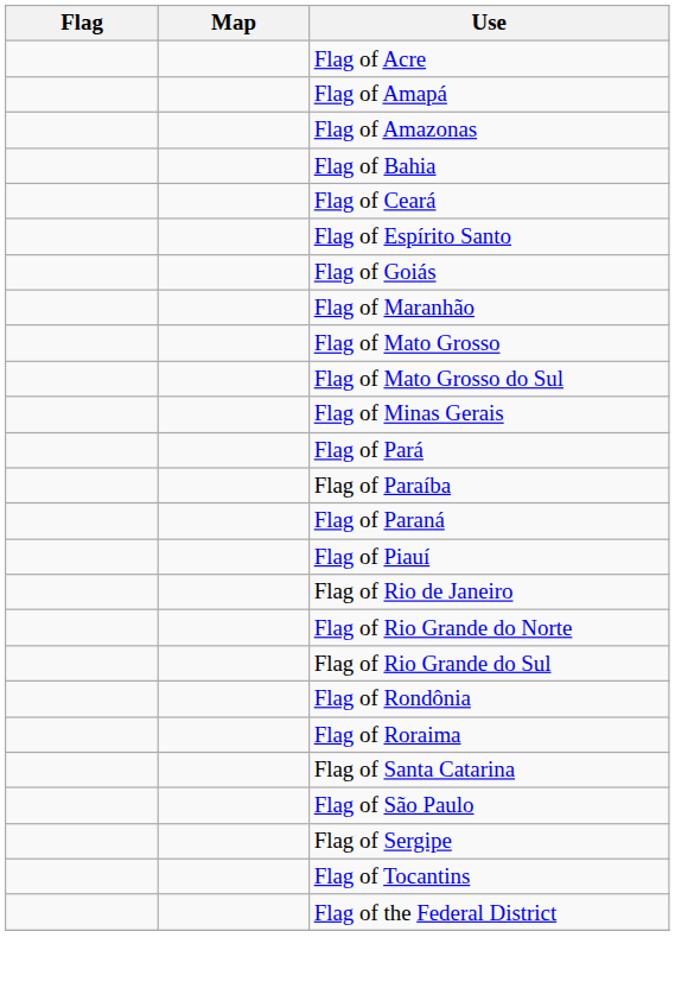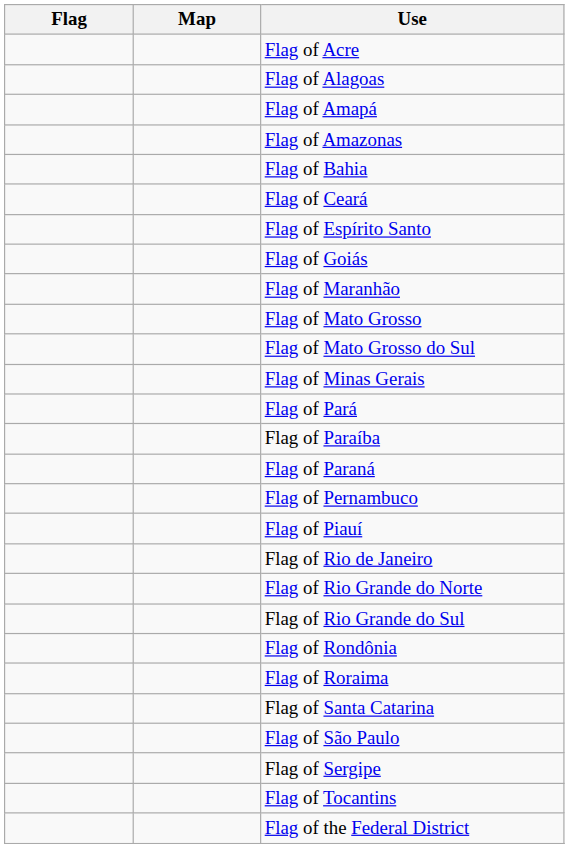 <table class="wikitable noresize" style="background: #f9f9f9">
 <tr>
 <th width="102">Flag</th>
 <th width="100">Map</th>
 <th width="250">Use</th>
 </tr>
 <tr>
 <td></td>
 <td></td>
 <td><a href='#'>Flag</a> of <a href='#'>Acre</a></td>
+</tr>
+<tr>
+<td></td>
+<td></td>
+<td><a href='#'>Flag</a> of <a href='#'>Alagoas</a></td>
 </tr>
 <tr>
 <td></td>
 <td></td>
 <td><a href='#'>Flag</a> of <a href='#'>Amapá</a></td>
 </tr>
 <tr>
 <td></td>
 <td></td>
 <td><a href='#'>Flag</a> of <a href='#'>Amazonas</a></td>
 </tr>
 <tr>
 <td></td>
 <td></td>
 <td><a href='#'>Flag</a> of <a href='#'>Bahia</a></td>
 </tr>
 <tr>
 <td></td>
 <td></td>
 <td><a href='#'>Flag</a> of <a href='#'>Ceará</a></td>
 </tr>
 <tr>
 <td></td>
 <td></td>
 <td><a href='#'>Flag</a> of <a href='#'>Espírito Santo</a></td>
 </tr>
 <tr>
 <td></td>
 <td></td>
 <td><a href='#'>Flag</a> of <a href='#'>Goiás</a></td>
 </tr>
 <tr>
 <td></td>
 <td></td>
 <td><a href='#'>Flag</a> of <a href='#'>Maranhão</a></td>
 </tr>
 <tr>
 <td></td>
 <td></td>
 <td><a href='#'>Flag</a> of <a href='#'>Mato Grosso</a></td>
 </tr>
 <tr>
 <td></td>
 <td></td>
 <td><a href='#'>Flag</a> of <a href='#'>Mato Grosso do Sul</a></td>
 </tr>
 <tr>
 <td></td>
 <td></td>
 <td><a href='#'>Flag</a> of <a href='#'>Minas Gerais</a></td>
 </tr>
 <tr>
 <td></td>
 <td></td>
 <td><a href='#'>Flag</a> of <a href='#'>Pará</a></td>
 </tr>
 <tr>
 <td></td>
 <td></td>
 <td>Flag of <a href='#'>Paraíba</a></td>
 </tr>
 <tr>
 <td></td>
 <td></td>
 <td><a href='#'>Flag</a> of <a href='#'>Paraná</a></td>
 </tr>
 <tr>
 <td></td>
 <td></td>
+<td><a href='#'>Flag</a> of <a href='#'>Pernambuco</a></td>
+</tr>
+<tr>
+<td></td>
+<td></td>
 <td><a href='#'>Flag</a> of <a href='#'>Piauí</a></td>
 </tr>
 <tr>
 <td></td>
 <td></td>
 <td>Flag of <a href='#'>Rio de Janeiro</a></td>
 </tr>
 <tr>
 <td></td>
 <td></td>
 <td><a href='#'>Flag</a> of <a href='#'>Rio Grande do Norte</a></td>
 </tr>
 <tr>
 <td></td>
 <td></td>
 <td>Flag of <a href='#'>Rio Grande do Sul</a></td>
 </tr>
 <tr>
 <td></td>
 <td></td>
 <td><a href='#'>Flag</a> of <a href='#'>Rondônia</a></td>
 </tr>
 <tr>
 <td></td>
 <td></td>
 <td><a href='#'>Flag</a> of <a href='#'>Roraima</a></td>
 </tr>
 <tr>
 <td></td>
 <td></td>
 <td>Flag of <a href='#'>Santa Catarina</a></td>
 </tr>
 <tr>
 <td></td>
 <td></td>
 <td><a href='#'>Flag</a> of <a href='#'>São Paulo</a></td>
 </tr>
 <tr>
 <td></td>
 <td></td>
 <td>Flag of <a href='#'>Sergipe</a></td>
 </tr>
 <tr>
 <td></td>
 <td></td>
 <td><a href='#'>Flag</a> of <a href='#'>Tocantins</a></td>
 </tr>
 <tr>
 <td></td>
 <td></td>
 <td><a href='#'>Flag</a> of the <a href='#'>Federal District</a></td>
 </tr>
 <tr>
 </tr>
 </table>
